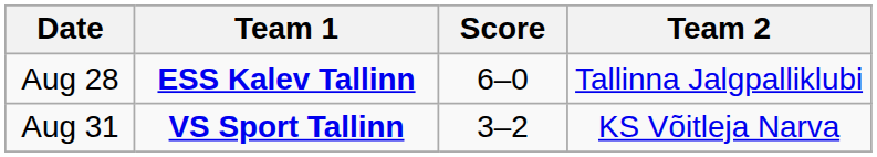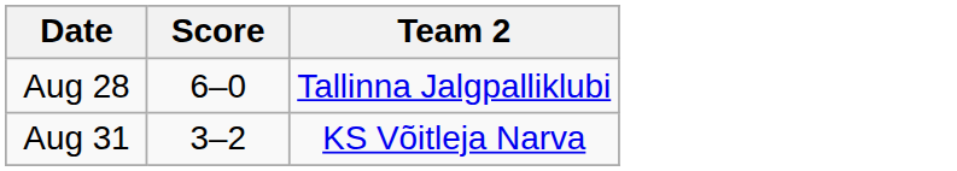 <table class="wikitable" style="text-align: center">
 <tr>
 <th width=60px>Date</th>
-<th width=150px>Team 1</th>
 <th width=60px>Score</th>
 <th width=150px>Team 2</th>
 </tr>
 <tr>
 <td>Aug 28</td>
-<td><strong><a href='#'>ESS Kalev Tallinn</a></strong></td>
 <td>6–0</td>
 <td><a href='#'>Tallinna Jalgpalliklubi</a></td>
 </tr>
 <tr>
 <td>Aug 31</td>
-<td><strong><a href='#'>VS Sport Tallinn</a></strong></td>
 <td>3–2</td>
 <td><a href='#'>KS Võitleja Narva</a></td>
 </tr>
 </table>
